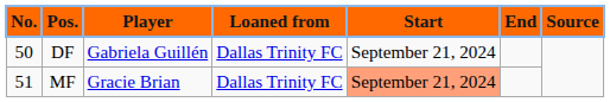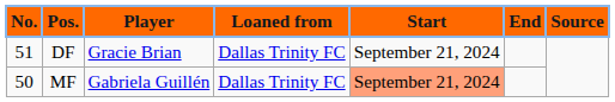 <table class="wikitable sortable" style="text-align:center; font-size:95%; text-align:left;">
 <tr>
 <th style="background:#FF6900; color:#101820; border:2px solid #8AB7E9;">No.</th>
 <th style="background:#FF6900; color:#101820; border:2px solid #8AB7E9;">Pos.</th>
 <th style="background:#FF6900; color:#101820; border:2px solid #8AB7E9;">Player</th>
 <th style="background:#FF6900; color:#101820; border:2px solid #8AB7E9;">Loaned from</th>
 <th style="background:#FF6900; color:#101820; border:2px solid #8AB7E9;">Start</th>
 <th style="background:#FF6900; color:#101820; border:2px solid #8AB7E9;">End</th>
 <th style="background:#FF6900; color:#101820; border:2px solid #8AB7E9;">Source</th>
 </tr>
 <tr>
-<td align="center">50</td>
+<td align="center">51</td>
 <td align="center">DF</td>
-<td> <a href='#'>Gabriela Guillén</a></td>
+<td> <a href='#'>Gracie Brian</a></td>
 <td> <a href='#'>Dallas Trinity FC</a></td>
 <td>September 21, 2024</td>
 <td></td>
 <td rowspan=2></td>
 </tr>
 <tr>
-<td align="center">51</td>
+<td align="center">50</td>
 <td align="center">MF</td>
-<td> <a href='#'>Gracie Brian</a></td>
+<td> <a href='#'>Gabriela Guillén</a></td>
 <td> <a href='#'>Dallas Trinity FC</a></td>
 <td style="background: lightsalmon;">September 21, 2024</td>
 <td></td>
 </tr>
 </table>
